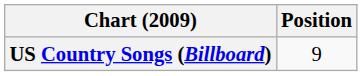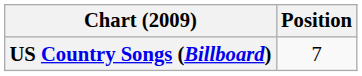 <table class="wikitable plainrowheaders">
 <tr>
 <th scope="col">Chart (2009)</th>
 <th scope="col">Position</th>
 </tr>
 <tr>
 <th scope="row">US <a href='#'>Country Songs</a> (<em><a href='#'>Billboard</a></em>)</th>
-<td align="center">9</td>
+<td align="center">7</td>
 </tr>
 </table>
